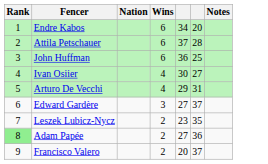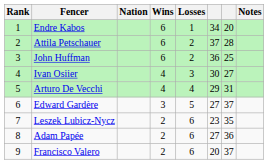 <table class="wikitable sortable" style="text-align: center;">
 <tr>
 <th>Rank</th>
 <th>Fencer</th>
 <th>Nation</th>
 <th>Wins</th>
+<th>Losses</th>
 <th></th>
 <th></th>
 <th>Notes</th>
 </tr>
 <tr style="background:#bbf3bb;">
 <td>1</td>
 <td align=left><a href='#'>Endre Kabos</a></td>
 <td align=left></td>
 <td>6</td>
+<td>1</td>
 <td>34</td>
 <td>20</td>
 <td></td>
 </tr>
 <tr style="background:#bbf3bb;">
 <td>2</td>
 <td align=left><a href='#'>Attila Petschauer</a></td>
 <td align=left></td>
 <td>6</td>
+<td>2</td>
 <td>37</td>
 <td>28</td>
 <td></td>
 </tr>
 <tr style="background:#bbf3bb;">
 <td>3</td>
 <td align=left><a href='#'>John Huffman</a></td>
 <td align=left></td>
 <td>6</td>
+<td>2</td>
 <td>36</td>
 <td>25</td>
 <td></td>
 </tr>
 <tr style="background:#bbf3bb;">
 <td>4</td>
 <td align=left><a href='#'>Ivan Osiier</a></td>
 <td align=left></td>
 <td>4</td>
+<td>3</td>
 <td>30</td>
 <td>27</td>
 <td></td>
 </tr>
 <tr style="background:#bbf3bb;">
 <td>5</td>
 <td align=left><a href='#'>Arturo De Vecchi</a></td>
 <td align=left></td>
+<td>4</td>
 <td>4</td>
 <td>29</td>
 <td>31</td>
 <td></td>
 </tr>
 <tr>
 <td>6</td>
 <td align=left><a href='#'>Edward Gardère</a></td>
 <td align=left></td>
 <td>3</td>
+<td>5</td>
 <td>27</td>
 <td>37</td>
 <td></td>
 </tr>
 <tr>
 <td>7</td>
 <td align=left><a href='#'>Leszek Lubicz-Nycz</a></td>
 <td align=left></td>
 <td>2</td>
+<td>6</td>
 <td>23</td>
 <td>35</td>
 <td></td>
 </tr>
 <tr>
-<td style="background: lightgreen;">8</td>
+<td>8</td>
 <td align=left><a href='#'>Adam Papée</a></td>
 <td align=left></td>
 <td>2</td>
+<td>6</td>
 <td>27</td>
 <td>36</td>
 <td></td>
 </tr>
 <tr>
 <td>9</td>
 <td align=left><a href='#'>Francisco Valero</a></td>
 <td align=left></td>
 <td>2</td>
+<td>6</td>
 <td>20</td>
 <td>37</td>
 <td></td>
 </tr>
 </table>
